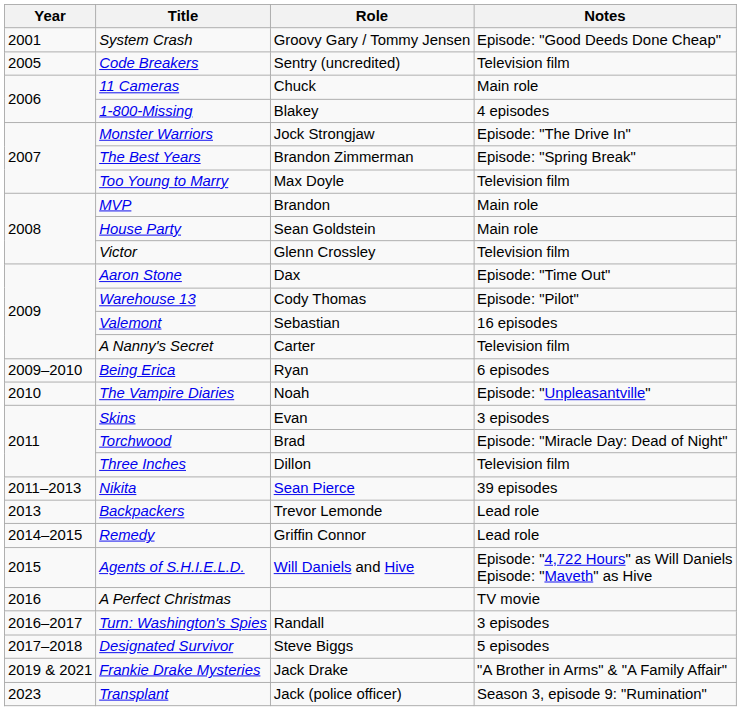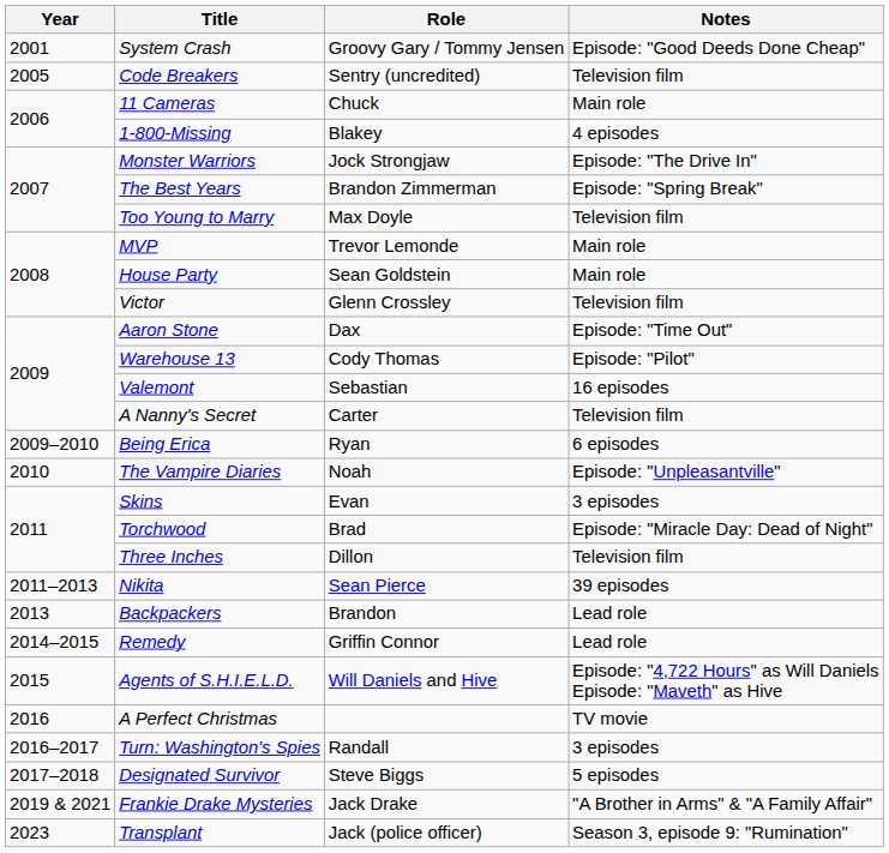 <table class="wikitable sortable">
 <tr>
 <th>Year</th>
 <th>Title</th>
 <th>Role</th>
 <th class="unsortable">Notes</th>
 </tr>
 <tr>
 <td>2001</td>
 <td><em>System Crash</em></td>
 <td>Groovy Gary / Tommy Jensen</td>
 <td>Episode: "Good Deeds Done Cheap"</td>
 </tr>
 <tr>
 <td>2005</td>
 <td><em><a href='#'>Code Breakers</a></em></td>
 <td>Sentry (uncredited)</td>
 <td>Television film</td>
 </tr>
 <tr>
 <td rowspan=2>2006</td>
 <td><em><a href='#'>11 Cameras</a></em></td>
 <td>Chuck</td>
 <td>Main role</td>
 </tr>
 <tr>
 <td><em><a href='#'>1-800-Missing</a></em></td>
 <td>Blakey</td>
 <td>4 episodes</td>
 </tr>
 <tr>
 <td rowspan=3>2007</td>
 <td><em><a href='#'>Monster Warriors</a></em></td>
 <td>Jock Strongjaw</td>
 <td>Episode: "The Drive In"</td>
 </tr>
 <tr>
 <td data-sort-value="Best Years, The"><em><a href='#'>The Best Years</a></em></td>
 <td>Brandon Zimmerman</td>
 <td>Episode: "Spring Break"</td>
 </tr>
 <tr>
 <td><em><a href='#'>Too Young to Marry</a></em></td>
 <td>Max Doyle</td>
 <td>Television film</td>
 </tr>
 <tr>
 <td rowspan=3>2008</td>
 <td><em><a href='#'>MVP</a></em></td>
-<td>Brandon</td>
+<td>Trevor Lemonde</td>
 <td>Main role</td>
 </tr>
 <tr>
 <td><em><a href='#'>House Party</a></em></td>
 <td>Sean Goldstein</td>
 <td>Main role</td>
 </tr>
 <tr>
 <td><em>Victor</em></td>
 <td>Glenn Crossley</td>
 <td>Television film</td>
 </tr>
 <tr>
 <td rowspan=4>2009</td>
 <td><em><a href='#'>Aaron Stone</a></em></td>
 <td>Dax</td>
 <td>Episode: "Time Out"</td>
 </tr>
 <tr>
 <td><em><a href='#'>Warehouse 13</a></em></td>
 <td>Cody Thomas</td>
 <td>Episode: "Pilot"</td>
 </tr>
 <tr>
 <td><em><a href='#'>Valemont</a></em></td>
 <td>Sebastian</td>
 <td>16 episodes</td>
 </tr>
 <tr>
 <td data-sort-value="Nanny's Secret, A"><em>A Nanny's Secret</em></td>
 <td>Carter</td>
 <td>Television film</td>
 </tr>
 <tr>
 <td>2009–2010</td>
 <td><em><a href='#'>Being Erica</a></em></td>
 <td>Ryan</td>
 <td>6 episodes</td>
 </tr>
 <tr>
 <td>2010</td>
 <td data-sort-value="Vampire Diaries, The"><em><a href='#'>The Vampire Diaries</a></em></td>
 <td>Noah</td>
 <td>Episode: "<a href='#'>Unpleasantville</a>"</td>
 </tr>
 <tr>
 <td rowspan=3>2011</td>
 <td><em><a href='#'>Skins</a></em></td>
 <td>Evan</td>
 <td>3 episodes</td>
 </tr>
 <tr>
 <td><em><a href='#'>Torchwood</a></em></td>
 <td>Brad</td>
 <td>Episode: "Miracle Day: Dead of Night"</td>
 </tr>
 <tr>
 <td><em><a href='#'>Three Inches</a></em></td>
 <td>Dillon</td>
 <td>Television film</td>
 </tr>
 <tr>
 <td>2011–2013</td>
 <td><em><a href='#'>Nikita</a></em></td>
 <td><a href='#'>Sean Pierce</a></td>
 <td>39 episodes</td>
 </tr>
 <tr>
 <td>2013</td>
 <td><em><a href='#'>Backpackers</a></em></td>
-<td>Trevor Lemonde</td>
+<td>Brandon</td>
 <td>Lead role</td>
 </tr>
 <tr>
 <td>2014–2015</td>
 <td><em><a href='#'>Remedy</a></em></td>
 <td>Griffin Connor</td>
 <td>Lead role</td>
 </tr>
 <tr>
 <td>2015</td>
 <td><em><a href='#'>Agents of S.H.I.E.L.D.</a></em></td>
 <td><a href='#'>Will Daniels</a> and <a href='#'>Hive</a></td>
 <td>Episode: "<a href='#'>4,722 Hours</a>" as Will Daniels<br>Episode: "<a href='#'>Maveth</a>" as Hive</td>
 </tr>
 <tr>
 <td>2016</td>
 <td data-sort-value="Perfect Christmas, A"><em>A Perfect Christmas</em></td>
 <td></td>
 <td>TV movie</td>
 </tr>
 <tr>
 <td>2016–2017</td>
 <td><em><a href='#'>Turn: Washington's Spies</a></em></td>
 <td>Randall</td>
 <td>3 episodes</td>
 </tr>
 <tr>
 <td>2017–2018</td>
 <td><em><a href='#'>Designated Survivor</a></em></td>
 <td>Steve Biggs</td>
 <td>5 episodes</td>
 </tr>
 <tr>
 <td>2019 & 2021</td>
 <td><em><a href='#'>Frankie Drake Mysteries</a></em></td>
 <td>Jack Drake</td>
 <td>"A Brother in Arms" & "A Family Affair"</td>
 </tr>
 <tr>
 <td>2023</td>
 <td><em><a href='#'>Transplant</a></em></td>
 <td>Jack (police officer)</td>
 <td>Season 3, episode 9: "Rumination"</td>
 </tr>
 </table>
